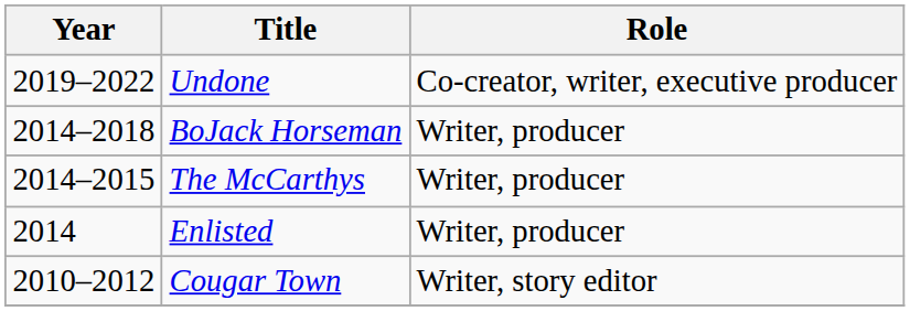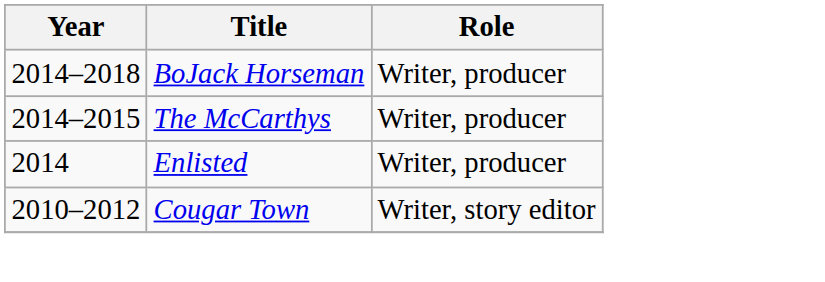 <table class="wikitable">
 <tr>
 <th>Year</th>
 <th>Title</th>
 <th>Role</th>
-</tr>
-<tr>
-<td>2019–2022</td>
-<td><em><a href='#'>Undone</a></em></td>
-<td>Co-creator, writer, executive producer</td>
 </tr>
 <tr>
 <td>2014–2018</td>
 <td><em><a href='#'>BoJack Horseman</a></em></td>
 <td>Writer, producer</td>
 </tr>
 <tr>
 <td>2014–2015</td>
 <td><em><a href='#'>The McCarthys</a></em></td>
 <td>Writer, producer</td>
 </tr>
 <tr>
 <td>2014</td>
 <td><em><a href='#'>Enlisted</a></em></td>
 <td>Writer, producer</td>
 </tr>
 <tr>
 <td>2010–2012</td>
 <td><em><a href='#'>Cougar Town</a></em></td>
 <td>Writer, story editor</td>
 </tr>
 <tr>
 </tr>
 </table>
